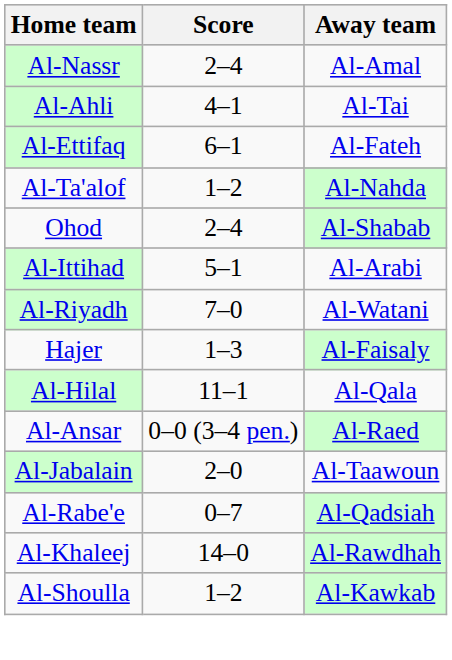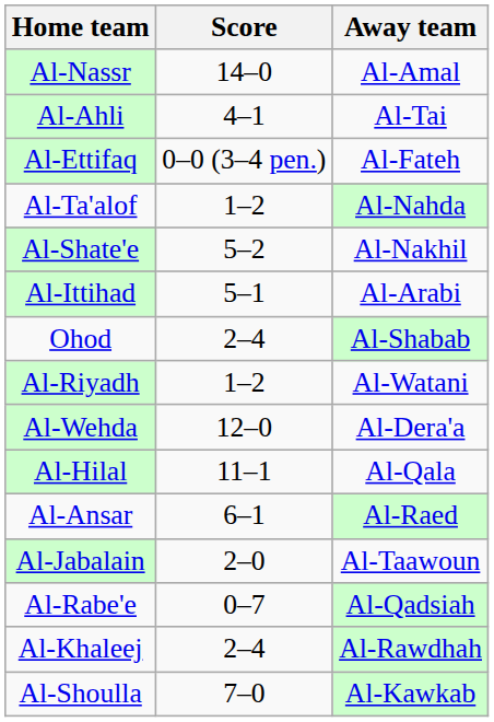 <table class="wikitable" style="text-align: center">
 <tr>
 <th>Home team</th>
 <th>Score</th>
 <th>Away team</th>
 </tr>
 <tr>
 <td bgcolor="ccffcc"><a href='#'>Al-Nassr</a></td>
-<td>2–4</td>
+<td>14–0</td>
 <td><a href='#'>Al-Amal</a></td>
 </tr>
 <tr>
 <td bgcolor="ccffcc"><a href='#'>Al-Ahli</a></td>
 <td>4–1</td>
 <td><a href='#'>Al-Tai</a></td>
 </tr>
 <tr>
 <td bgcolor="ccffcc"><a href='#'>Al-Ettifaq</a></td>
-<td>6–1</td>
+<td>0–0 (3–4 <a href='#'>pen.</a>)</td>
 <td><a href='#'>Al-Fateh</a></td>
 </tr>
 <tr>
 <td><a href='#'>Al-Ta'alof</a></td>
 <td>1–2 </td>
 <td bgcolor="ccffcc"><a href='#'>Al-Nahda</a></td>
 </tr>
 <tr>
-<td><a href='#'>Ohod</a></td>
-<td>2–4</td>
-<td bgcolor="ccffcc"><a href='#'>Al-Shabab</a></td>
+<td bgcolor="ccffcc"><a href='#'>Al-Shate'e</a></td>
+<td>5–2 </td>
+<td><a href='#'>Al-Nakhil</a></td>
 </tr>
 <tr>
 <td bgcolor="ccffcc"><a href='#'>Al-Ittihad</a></td>
 <td>5–1</td>
 <td><a href='#'>Al-Arabi</a></td>
 </tr>
 <tr>
+<td><a href='#'>Ohod</a></td>
+<td>2–4</td>
+<td bgcolor="ccffcc"><a href='#'>Al-Shabab</a></td>
+</tr>
+<tr>
 <td bgcolor="ccffcc"><a href='#'>Al-Riyadh</a></td>
-<td>7–0</td>
+<td>1–2</td>
 <td><a href='#'>Al-Watani</a></td>
 </tr>
 <tr>
-<td><a href='#'>Hajer</a></td>
-<td>1–3</td>
-<td bgcolor="ccffcc"><a href='#'>Al-Faisaly</a></td>
+<td bgcolor="ccffcc"><a href='#'>Al-Wehda</a></td>
+<td>12–0</td>
+<td><a href='#'>Al-Dera'a</a></td>
 </tr>
 <tr>
 <td bgcolor="ccffcc"><a href='#'>Al-Hilal</a></td>
 <td>11–1</td>
 <td><a href='#'>Al-Qala</a></td>
 </tr>
 <tr>
 <td><a href='#'>Al-Ansar</a></td>
-<td>0–0 (3–4 <a href='#'>pen.</a>)</td>
+<td>6–1</td>
 <td bgcolor="ccffcc"><a href='#'>Al-Raed</a></td>
 </tr>
 <tr>
 <td bgcolor="ccffcc"><a href='#'>Al-Jabalain</a></td>
 <td>2–0</td>
 <td><a href='#'>Al-Taawoun</a></td>
 </tr>
 <tr>
 <td><a href='#'>Al-Rabe'e</a></td>
 <td>0–7</td>
 <td bgcolor="ccffcc"><a href='#'>Al-Qadsiah</a></td>
 </tr>
 <tr>
 <td><a href='#'>Al-Khaleej</a></td>
-<td>14–0</td>
+<td>2–4</td>
 <td bgcolor="ccffcc"><a href='#'>Al-Rawdhah</a></td>
 </tr>
 <tr>
 <td><a href='#'>Al-Shoulla</a></td>
-<td>1–2</td>
+<td>7–0</td>
 <td bgcolor="ccffcc"><a href='#'>Al-Kawkab</a></td>
 </tr>
 </table>
